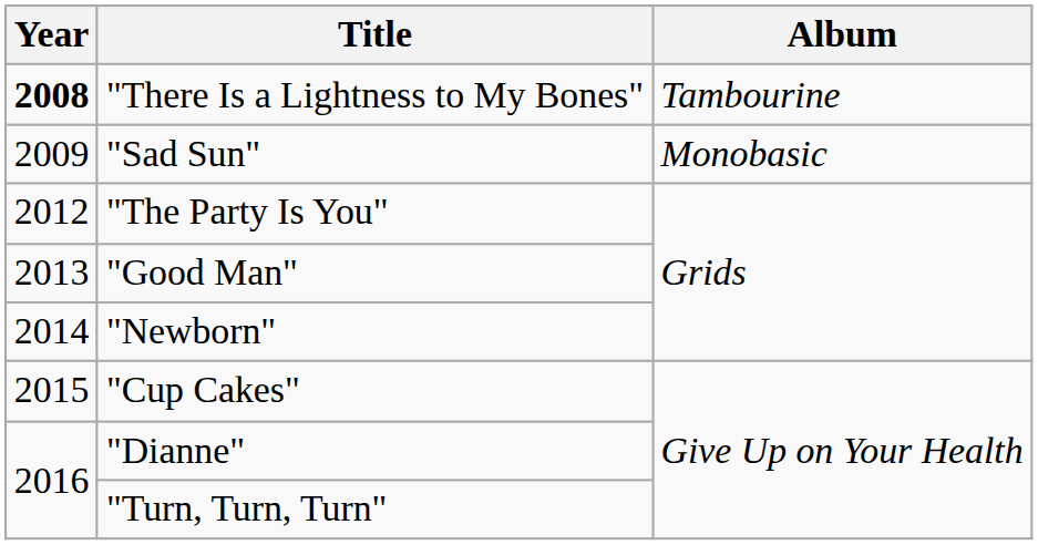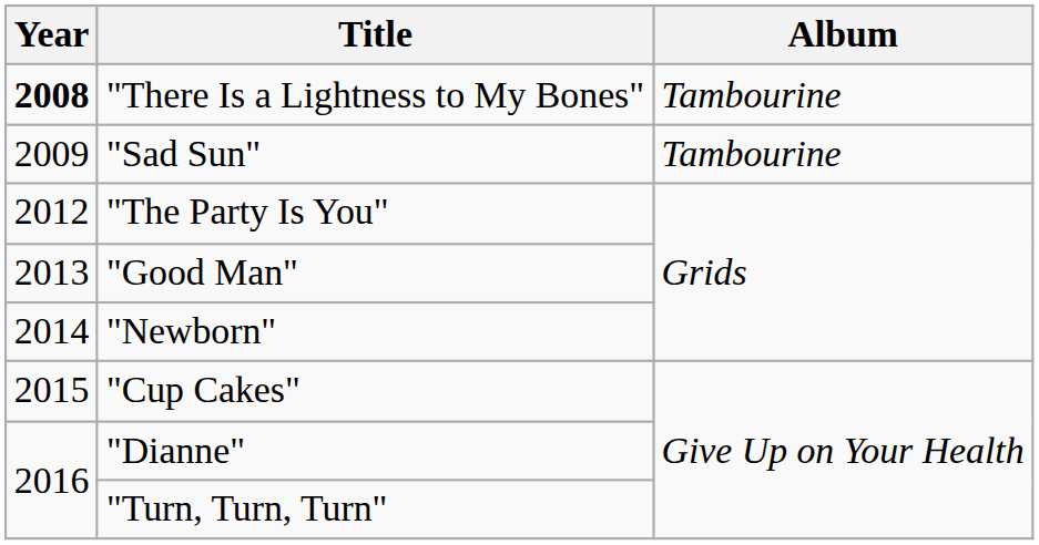 <table class="wikitable">
 <tr>
 <th>Year</th>
 <th>Title</th>
 <th>Album</th>
 </tr>
 <tr>
 <td><strong>2008</strong></td>
 <td>"There Is a Lightness to My Bones"</td>
 <td><em>Tambourine</em></td>
 </tr>
 <tr>
 <td>2009</td>
 <td>"Sad Sun"</td>
-<td><em>Monobasic</em></td>
+<td><em>Tambourine</em></td>
 </tr>
 <tr>
 <td>2012</td>
 <td>"The Party Is You"</td>
 <td rowspan="3"><em>Grids</em></td>
 </tr>
 <tr>
 <td>2013</td>
 <td>"Good Man"</td>
 </tr>
 <tr>
 <td>2014</td>
 <td>"Newborn"</td>
 </tr>
 <tr>
 <td>2015</td>
 <td>"Cup Cakes"</td>
 <td rowspan="3"><em>Give Up on Your Health</em></td>
 </tr>
 <tr>
 <td rowspan="2">2016</td>
 <td>"Dianne"</td>
 </tr>
 <tr>
 <td>"Turn, Turn, Turn"</td>
 </tr>
 </table>
